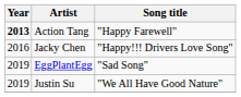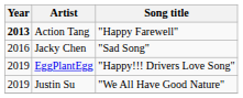 <table class="wikitable sortable">
 <tr>
 <th>Year</th>
 <th>Artist</th>
 <th>Song title</th>
 </tr>
 <tr>
 <td><strong>2013</strong></td>
 <td>Action Tang</td>
 <td>"Happy Farewell"</td>
 </tr>
 <tr>
 <td>2016</td>
 <td>Jacky Chen</td>
-<td>"Happy!!! Drivers Love Song"</td>
+<td>"Sad Song"</td>
 </tr>
 <tr>
 <td>2019</td>
 <td><a href='#'>EggPlantEgg</a></td>
-<td>"Sad Song"</td>
+<td>"Happy!!! Drivers Love Song"</td>
 </tr>
 <tr>
 <td>2019</td>
 <td>Justin Su</td>
 <td>"We All Have Good Nature"</td>
 </tr>
 <tr>
 </tr>
 </table>
